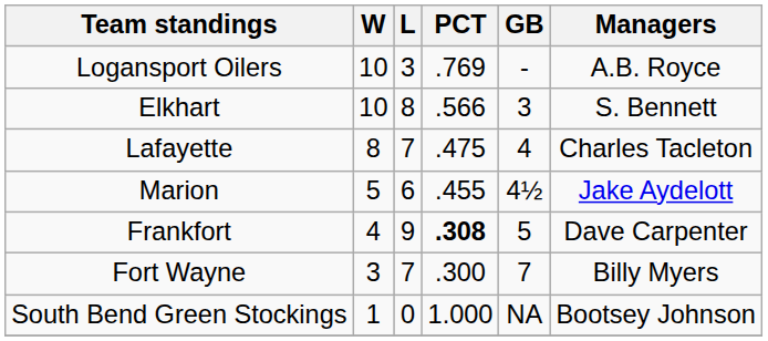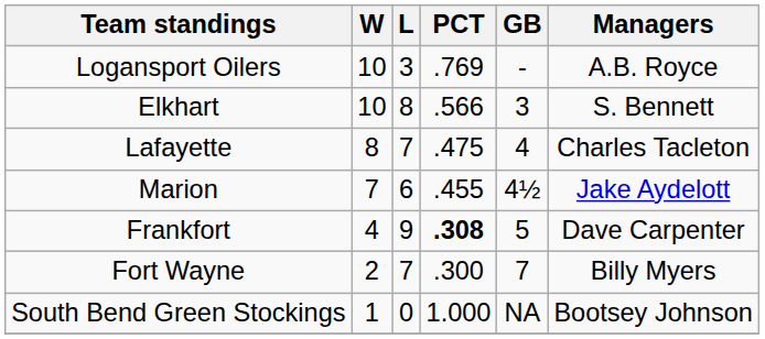 <table class="wikitable">
 <tr>
 <th>Team standings</th>
 <th>W</th>
 <th>L</th>
 <th>PCT</th>
 <th>GB</th>
 <th>Managers</th>
 </tr>
 <tr align=center>
 <td>Logansport Oilers</td>
 <td>10</td>
 <td>3</td>
 <td>.769</td>
 <td>-</td>
 <td>A.B. Royce</td>
 </tr>
 <tr align=center>
 <td>Elkhart</td>
 <td>10</td>
 <td>8</td>
 <td>.566</td>
 <td>3</td>
 <td>S. Bennett</td>
 </tr>
 <tr align=center>
 <td>Lafayette</td>
 <td>8</td>
 <td>7</td>
 <td>.475</td>
 <td>4</td>
 <td>Charles Tacleton</td>
 </tr>
 <tr align=center>
 <td>Marion</td>
-<td>5</td>
+<td>7</td>
 <td>6</td>
 <td>.455</td>
 <td>4½</td>
 <td><a href='#'>Jake Aydelott</a></td>
 </tr>
 <tr align=center>
 <td>Frankfort</td>
 <td>4</td>
 <td>9</td>
 <td><strong>.308</strong></td>
 <td>5</td>
 <td>Dave Carpenter</td>
 </tr>
 <tr align=center>
 <td>Fort Wayne</td>
-<td>3</td>
+<td>2</td>
 <td>7</td>
 <td>.300</td>
 <td>7</td>
 <td>Billy Myers</td>
 </tr>
 <tr align=center>
 <td>South Bend Green Stockings</td>
 <td>1</td>
 <td>0</td>
 <td>1.000</td>
 <td>NA</td>
 <td>Bootsey Johnson</td>
 </tr>
 <tr align=center>
 </tr>
 </table>
